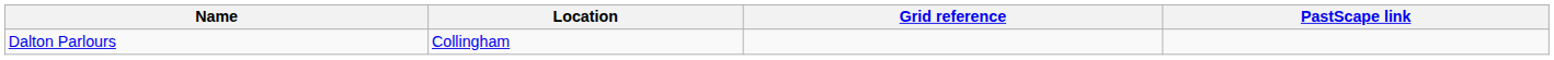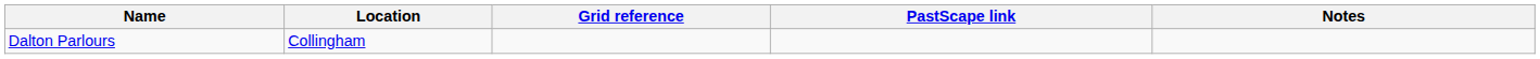 <table class="wikitable sortable" border="1" style="width: 100%">
 <tr>
 <th scope="col">Name</th>
 <th scope="col">Location</th>
 <th scope="col"><a href='#'>Grid reference</a></th>
 <th scope="col" class="unsortable" width="25%"><a href='#'>PastScape link</a></th>
+<th scope="col" class="unsortable" width="25%">Notes</th>
 </tr>
 <tr>
 <td><a href='#'>Dalton Parlours</a></td>
 <td><a href='#'>Collingham</a></td>
 <td></td>
 <td></td>
+<td></td>
 </tr>
 </table>
